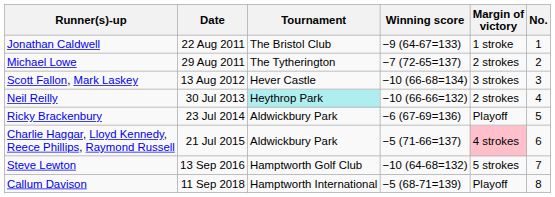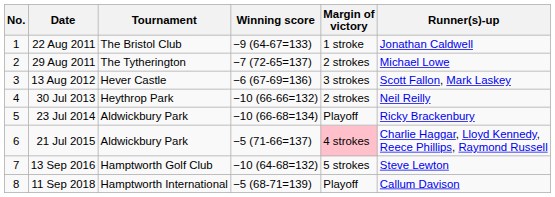 <table class="wikitable" style="font-size:95%;">
 <tr>
-<th>Runner(s)-up</th>
+<th>No.</th>
 <th>Date</th>
 <th>Tournament</th>
 <th>Winning score</th>
 <th>Margin of<br>victory</th>
-<th>No.</th>
+<th>Runner(s)-up</th>
 </tr>
 <tr>
-<td> <a href='#'>Jonathan Caldwell</a></td>
+<td align=center>1</td>
 <td align=right>22 Aug 2011</td>
 <td>The Bristol Club</td>
 <td>−9 (64-67=133)</td>
 <td>1 stroke</td>
-<td align=center>1</td>
+<td> <a href='#'>Jonathan Caldwell</a></td>
 </tr>
 <tr>
-<td> <a href='#'>Michael Lowe</a></td>
+<td align=center>2</td>
 <td align=right>29 Aug 2011</td>
 <td>The Tytherington</td>
 <td>−7 (72-65=137)</td>
 <td>2 strokes</td>
-<td align=center>2</td>
+<td> <a href='#'>Michael Lowe</a></td>
 </tr>
 <tr>
-<td> <a href='#'>Scott Fallon</a>,  <a href='#'>Mark Laskey</a></td>
+<td align=center>3</td>
 <td align=right>13 Aug 2012</td>
 <td>Hever Castle</td>
-<td>−10 (66-68=134)</td>
+<td>−6 (67-69=136)</td>
 <td>3 strokes</td>
-<td align=center>3</td>
+<td> <a href='#'>Scott Fallon</a>,  <a href='#'>Mark Laskey</a></td>
 </tr>
 <tr>
-<td> <a href='#'>Neil Reilly</a></td>
+<td align=center>4</td>
 <td align=right>30 Jul 2013</td>
-<td style="background: paleturquoise;">Heythrop Park</td>
+<td>Heythrop Park</td>
 <td>−10 (66-66=132)</td>
 <td>2 strokes</td>
-<td align=center>4</td>
+<td> <a href='#'>Neil Reilly</a></td>
 </tr>
 <tr>
-<td> <a href='#'>Ricky Brackenbury</a></td>
+<td align=center>5</td>
 <td align=right>23 Jul 2014</td>
 <td>Aldwickbury Park</td>
-<td>−6 (67-69=136)</td>
+<td>−10 (66-68=134)</td>
 <td>Playoff</td>
-<td align=center>5</td>
+<td> <a href='#'>Ricky Brackenbury</a></td>
 </tr>
 <tr>
-<td> <a href='#'>Charlie Haggar</a>,  <a href='#'>Lloyd Kennedy</a>,<br> <a href='#'>Reece Phillips</a>,  <a href='#'>Raymond Russell</a></td>
+<td align=center>6</td>
 <td align=right>21 Jul 2015</td>
 <td>Aldwickbury Park</td>
 <td>−5 (71-66=137)</td>
 <td style="background: pink;">4 strokes</td>
-<td align=center>6</td>
+<td> <a href='#'>Charlie Haggar</a>,  <a href='#'>Lloyd Kennedy</a>,<br> <a href='#'>Reece Phillips</a>,  <a href='#'>Raymond Russell</a></td>
 </tr>
 <tr>
-<td> <a href='#'>Steve Lewton</a></td>
+<td align=center>7</td>
 <td align=right>13 Sep 2016</td>
 <td>Hamptworth Golf Club</td>
 <td>−10 (64-68=132)</td>
 <td>5 strokes</td>
-<td align=center>7</td>
+<td> <a href='#'>Steve Lewton</a></td>
 </tr>
 <tr>
-<td> <a href='#'>Callum Davison</a></td>
+<td align=center>8</td>
 <td align=right>11 Sep 2018</td>
 <td>Hamptworth International</td>
 <td>−5 (68-71=139)</td>
 <td>Playoff</td>
-<td align=center>8</td>
+<td> <a href='#'>Callum Davison</a></td>
 </tr>
 </table>
